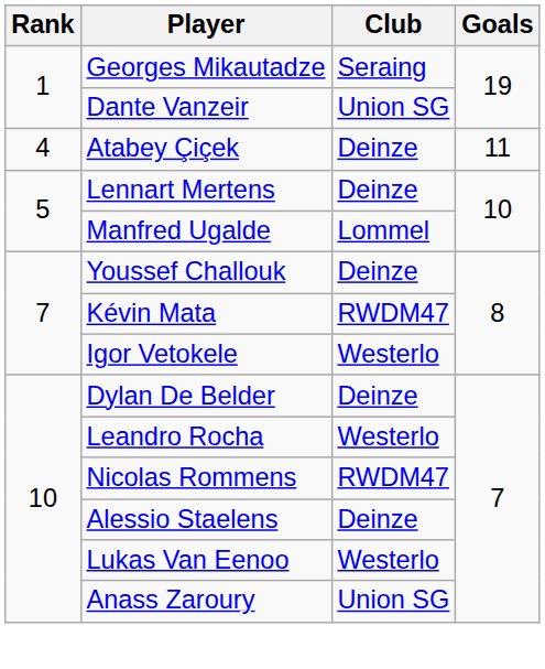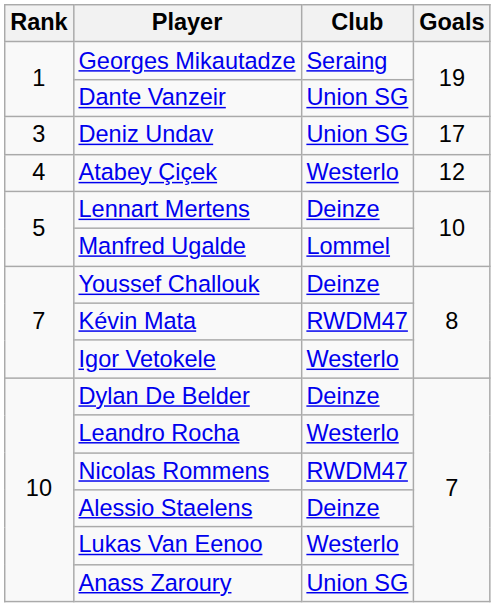 <table class="wikitable" style="text-align:center">
 <tr>
 <th>Rank</th>
 <th>Player</th>
 <th>Club</th>
 <th>Goals</th>
 </tr>
 <tr>
 <td rowspan=2>1</td>
 <td align="left"> <a href='#'>Georges Mikautadze</a></td>
 <td align="left"><a href='#'>Seraing</a></td>
 <td rowspan=2>19</td>
 </tr>
 <tr>
 <td align="left"> <a href='#'>Dante Vanzeir</a></td>
 <td align="left"><a href='#'>Union SG</a></td>
 </tr>
 <tr>
+<td rowspan=1>3</td>
+<td align="left"> <a href='#'>Deniz Undav</a></td>
+<td align="left"><a href='#'>Union SG</a></td>
+<td rowspan=1>17</td>
+</tr>
+<tr>
 <td rowspan=1>4</td>
 <td align="left"> <a href='#'>Atabey Çiçek</a></td>
-<td align="left"><a href='#'>Deinze</a></td>
-<td rowspan=1>11</td>
+<td align="left"><a href='#'>Westerlo</a></td>
+<td rowspan=1>12</td>
 </tr>
 <tr>
 <td rowspan=2>5</td>
 <td align="left"> <a href='#'>Lennart Mertens</a></td>
 <td align="left"><a href='#'>Deinze</a></td>
 <td rowspan=2>10</td>
 </tr>
 <tr>
 <td align="left"> <a href='#'>Manfred Ugalde</a></td>
 <td align="left"><a href='#'>Lommel</a></td>
 </tr>
 <tr>
 <td rowspan=3>7</td>
 <td align="left"> <a href='#'>Youssef Challouk</a></td>
 <td align="left"><a href='#'>Deinze</a></td>
 <td rowspan=3>8</td>
 </tr>
 <tr>
 <td align="left"> <a href='#'>Kévin Mata</a></td>
 <td align="left"><a href='#'>RWDM47</a></td>
 </tr>
 <tr>
 <td align="left"> <a href='#'>Igor Vetokele</a></td>
 <td align="left"><a href='#'>Westerlo</a></td>
 </tr>
 <tr>
 <td rowspan=6>10</td>
 <td align="left"> <a href='#'>Dylan De Belder</a></td>
 <td align="left"><a href='#'>Deinze</a></td>
 <td rowspan=6>7</td>
 </tr>
 <tr>
 <td align="left"> <a href='#'>Leandro Rocha</a></td>
 <td align="left"><a href='#'>Westerlo</a></td>
 </tr>
 <tr>
 <td align="left"> <a href='#'>Nicolas Rommens</a></td>
 <td align="left"><a href='#'>RWDM47</a></td>
 </tr>
 <tr>
 <td align="left"> <a href='#'>Alessio Staelens</a></td>
 <td align="left"><a href='#'>Deinze</a></td>
 </tr>
 <tr>
 <td align="left"> <a href='#'>Lukas Van Eenoo</a></td>
 <td align="left"><a href='#'>Westerlo</a></td>
 </tr>
 <tr>
 <td align="left"> <a href='#'>Anass Zaroury</a></td>
 <td align="left"><a href='#'>Union SG</a></td>
 </tr>
 </table>
